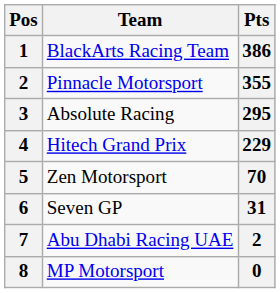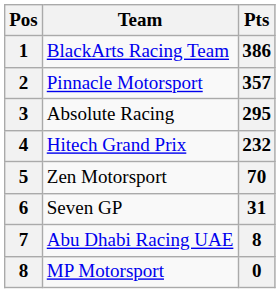 <table class="wikitable" style="font-size: 85%; text-align: center;">
 <tr valign="top">
 <th valign="middle">Pos</th>
 <th valign="middle">Team</th>
 <th valign="middle">Pts</th>
 </tr>
 <tr>
 <th>1</th>
 <td align="left" nowrap> <a href='#'>BlackArts Racing Team</a></td>
 <th>386</th>
 </tr>
 <tr>
 <th>2</th>
 <td align="left"> <a href='#'>Pinnacle Motorsport</a></td>
-<th>355</th>
+<th>357</th>
 </tr>
 <tr>
 <th>3</th>
 <td align="left"> Absolute Racing</td>
 <th>295</th>
 </tr>
 <tr>
 <th>4</th>
 <td align="left"> <a href='#'>Hitech Grand Prix</a></td>
-<th>229</th>
+<th>232</th>
 </tr>
 <tr>
 <th>5</th>
 <td align="left"> Zen Motorsport</td>
 <th>70</th>
 </tr>
 <tr>
 <th>6</th>
 <td align="left"> Seven GP</td>
 <th>31</th>
 </tr>
 <tr>
 <th>7</th>
 <td align="left"nowrap> <a href='#'>Abu Dhabi Racing UAE</a></td>
-<th>2</th>
+<th>8</th>
 </tr>
 <tr>
 <th>8</th>
 <td align="left"> <a href='#'>MP Motorsport</a></td>
 <th>0</th>
 </tr>
 </table>
